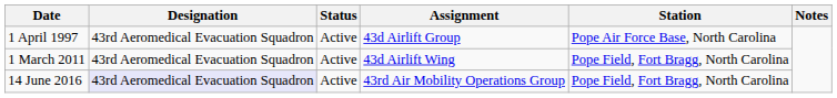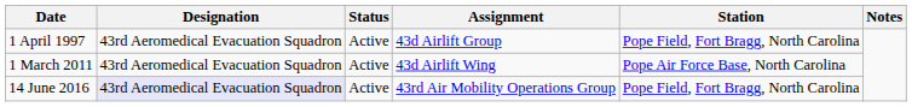 <table class="wikitable sortable">
 <tr>
 <th>Date</th>
 <th>Designation</th>
 <th>Status</th>
 <th>Assignment</th>
 <th>Station</th>
 <th>Notes</th>
 </tr>
 <tr>
 <td>1 April 1997</td>
 <td>43rd Aeromedical Evacuation Squadron</td>
 <td>Active</td>
 <td><a href='#'>43d Airlift Group</a></td>
-<td><a href='#'>Pope Air Force Base</a>, North Carolina</td>
+<td><a href='#'>Pope Field</a>, <a href='#'>Fort Bragg</a>, North Carolina</td>
 </tr>
 <tr>
 <td>1 March 2011</td>
 <td>43rd Aeromedical Evacuation Squadron</td>
 <td>Active</td>
 <td><a href='#'>43d Airlift Wing</a></td>
-<td><a href='#'>Pope Field</a>, <a href='#'>Fort Bragg</a>, North Carolina</td>
+<td><a href='#'>Pope Air Force Base</a>, North Carolina</td>
 </tr>
 <tr>
 <td>14 June 2016</td>
 <td style="background: lavender;">43rd Aeromedical Evacuation Squadron</td>
 <td>Active</td>
 <td><a href='#'>43rd Air Mobility Operations Group</a></td>
 <td><a href='#'>Pope Field</a>, <a href='#'>Fort Bragg</a>, North Carolina</td>
 </tr>
 </table>
